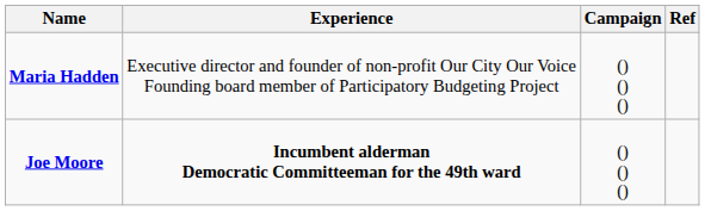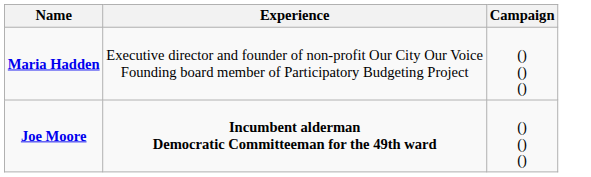 <table class="wikitable" style="text-align:center">
 <tr>
 <th>Name</th>
 <th>Experience</th>
 <th>Campaign</th>
-<th>Ref</th>
 </tr>
 <tr>
 <td><strong><a href='#'>Maria Hadden</a></strong></td>
 <td>Executive director and founder of non-profit Our City Our Voice<br>Founding board member of Participatory Budgeting Project</td>
 <td><br>()<br>()<br>()</td>
-<td></td>
 </tr>
 <tr>
 <td><strong><a href='#'>Joe Moore</a></strong></td>
 <td><strong>Incumbent alderman<br>Democratic Committeeman for the 49th ward</strong></td>
 <td><br>()<br>()<br>()</td>
-<td></td>
 </tr>
 </table>
